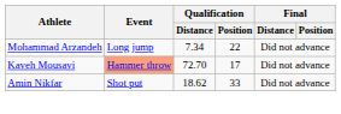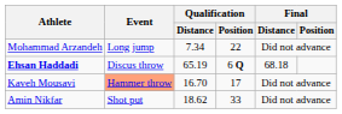 <table class=wikitable style="font-size:90%;">
 <tr>
 <th rowspan=2>Athlete</th>
 <th rowspan=2>Event</th>
 <th colspan=2>Qualification</th>
 <th colspan=2>Final</th>
 </tr>
 <tr style="font-size:95%">
 <th>Distance</th>
 <th>Position</th>
 <th>Distance</th>
 <th>Position</th>
 </tr>
 <tr align=center>
 <td align=left><a href='#'>Mohammad Arzandeh</a></td>
 <td align=left><a href='#'>Long jump</a></td>
 <td>7.34</td>
 <td>22</td>
 <td colspan=2>Did not advance</td>
 </tr>
 <tr align=center>
+<td align=left><strong><a href='#'>Ehsan Haddadi</a></strong></td>
+<td align=left><a href='#'>Discus throw</a></td>
+<td>65.19</td>
+<td>6 <strong>Q</strong></td>
+<td>68.18</td>
+<td></td>
+</tr>
+<tr align=center>
 <td align=left><a href='#'>Kaveh Mousavi</a></td>
 <td align=left style="background: lightsalmon;"><a href='#'>Hammer throw</a></td>
-<td>72.70</td>
+<td>16.70</td>
 <td>17</td>
 <td colspan=2>Did not advance</td>
 </tr>
 <tr align=center>
 <td align=left><a href='#'>Amin Nikfar</a></td>
 <td align=left><a href='#'>Shot put</a></td>
 <td>18.62</td>
 <td>33</td>
 <td colspan=2>Did not advance</td>
 </tr>
 </table>
